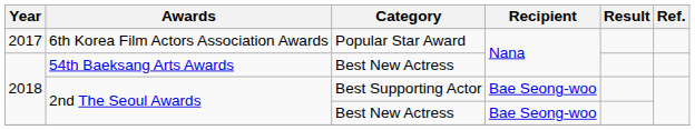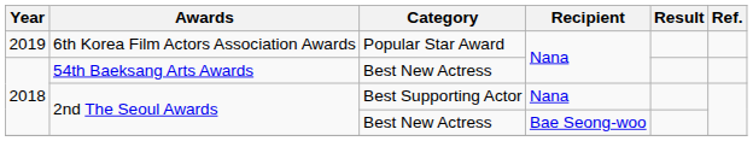 <table class="wikitable">
 <tr>
 <th>Year</th>
 <th>Awards</th>
 <th>Category</th>
 <th>Recipient</th>
 <th>Result</th>
 <th>Ref.</th>
 </tr>
 <tr>
-<td>2017</td>
+<td>2019</td>
 <td>6th Korea Film Actors Association Awards</td>
 <td>Popular Star Award</td>
 <td rowspan=2><a href='#'>Nana</a></td>
 <td></td>
 <td></td>
 </tr>
 <tr>
 <td rowspan=3>2018</td>
 <td><a href='#'>54th Baeksang Arts Awards</a></td>
 <td>Best New Actress</td>
 <td></td>
 <td></td>
 </tr>
 <tr>
 <td rowspan=2>2nd <a href='#'>The Seoul Awards</a></td>
 <td>Best Supporting Actor</td>
-<td><a href='#'>Bae Seong-woo</a></td>
+<td><a href='#'>Nana</a></td>
 <td></td>
 <td rowspan=2></td>
 </tr>
 <tr>
 <td>Best New Actress</td>
 <td><a href='#'>Bae Seong-woo</a></td>
 <td></td>
 </tr>
 <tr>
 </tr>
 </table>
